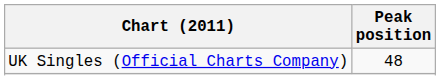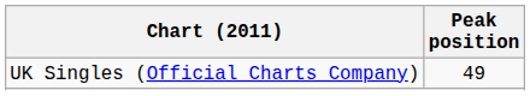 <table class="wikitable sortable">
 <tr>
 <th scope="col">Chart (2011)</th>
 <th scope="col">Peak<br>position</th>
 </tr>
 <tr>
 <td>UK Singles (<a href='#'>Official Charts Company</a>)</td>
-<td style="text-align:center;">48</td>
+<td style="text-align:center;">49</td>
 </tr>
 <tr>
 </tr>
 <tr>
 </tr>
 </table>
